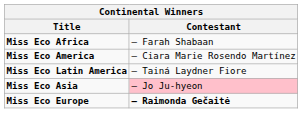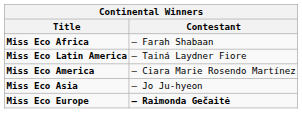 <table class="wikitable sortable" align="center">
 <tr>
 <th colspan="2" align="center">Continental Winners</th>
 </tr>
 <tr>
 <th>Title</th>
 <th>Contestant</th>
 </tr>
 <tr>
 <td><strong>Miss Eco Africa</strong></td>
 <td> – Farah Shabaan</td>
 </tr>
 <tr>
+<td><strong>Miss Eco Latin America</strong></td>
+<td> – Tainá Laydner Fiore</td>
+</tr>
+<tr>
 <td><strong>Miss Eco America</strong></td>
 <td> – Ciara Marie Rosendo Martínez</td>
 </tr>
 <tr>
-<td><strong>Miss Eco Latin America</strong></td>
-<td> – Tainá Laydner Fiore</td>
-</tr>
-<tr>
 <td><strong>Miss Eco Asia</strong></td>
-<td style="background: pink;"> – Jo Ju-hyeon</td>
+<td> – Jo Ju-hyeon</td>
 </tr>
 <tr>
 <td><strong>Miss Eco Europe</strong></td>
 <td><strong> – Raimonda Gečaitė</strong></td>
 </tr>
 </table>
